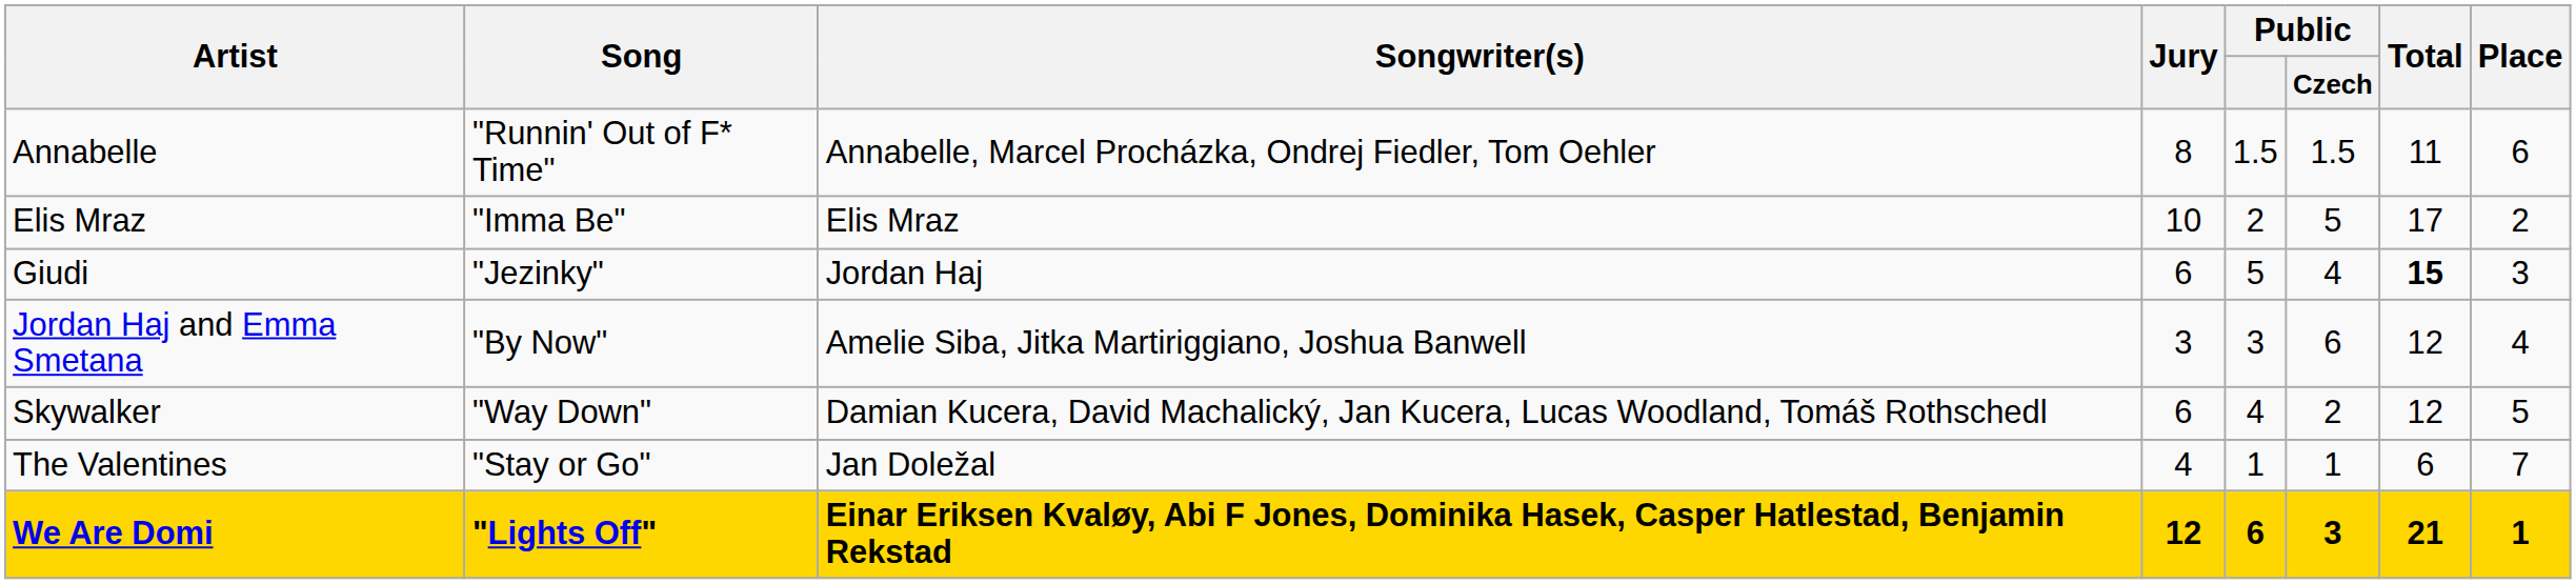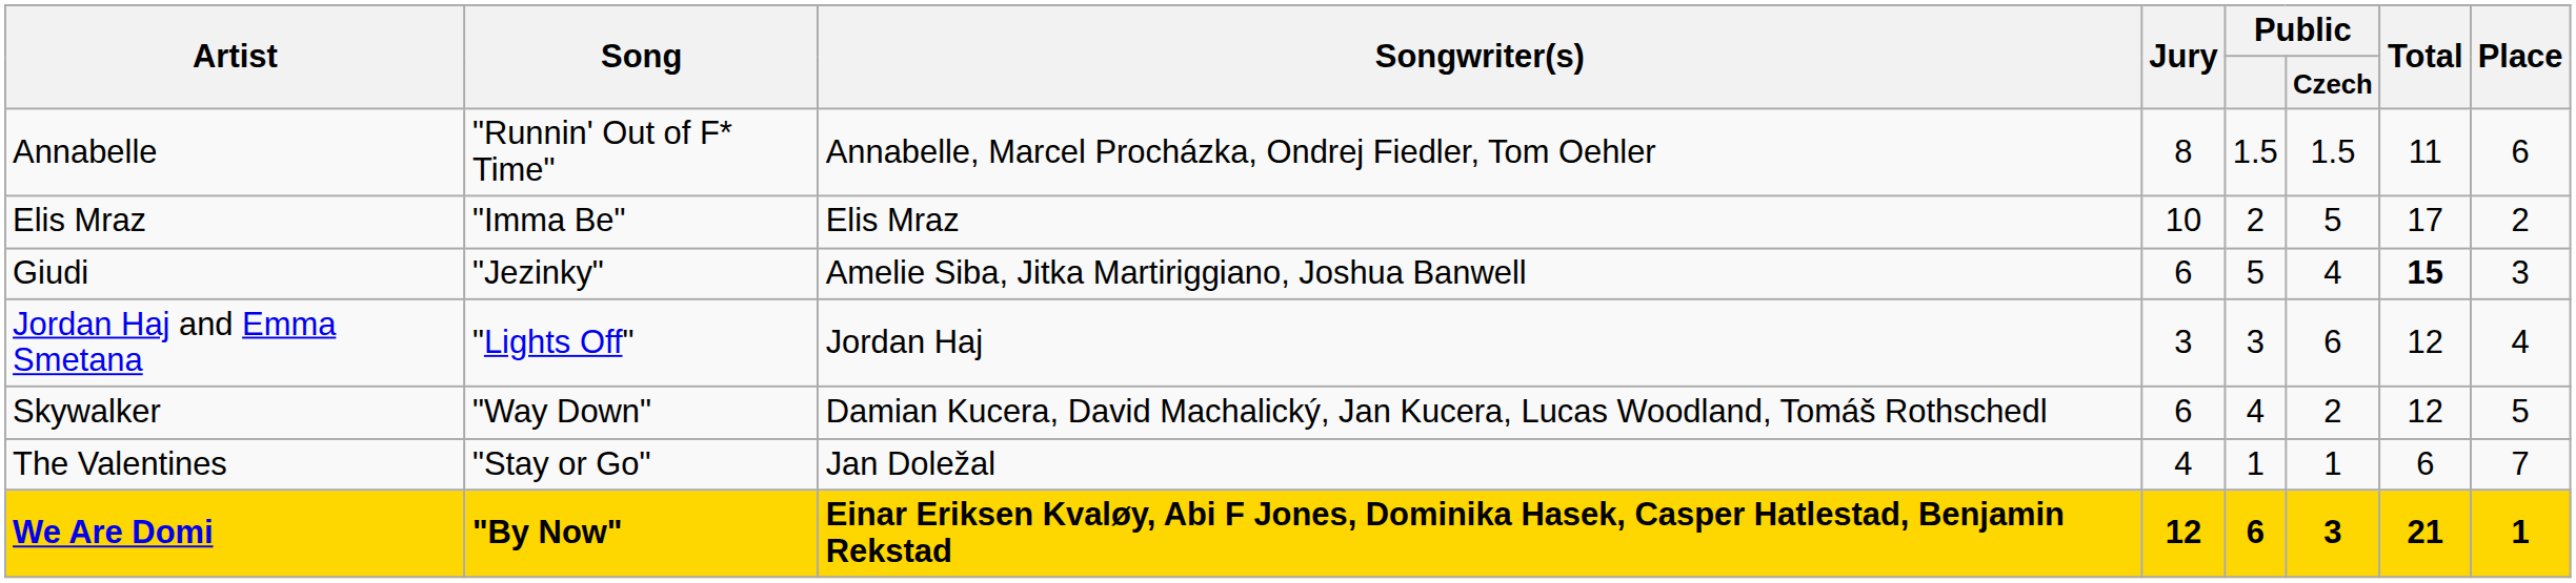 <table class="sortable wikitable" style="margin: 1em auto 1em auto; text-align:center">
 <tr>
 <th scope="col" rowspan="2">Artist</th>
 <th scope="col" rowspan="2">Song</th>
 <th rowspan="2">Songwriter(s)</th>
 <th rowspan="2">Jury</th>
 <th colspan="2">Public</th>
 <th scope="col" rowspan="2">Total</th>
 <th scope="col" rowspan="2">Place</th>
 </tr>
 <tr>
 <th scope="col"><small></small></th>
 <th scope="col"><small>Czech</small></th>
 </tr>
 <tr>
 <td align="left">Annabelle</td>
 <td align="left">"Runnin' Out of F* Time"</td>
 <td align="left">Annabelle, Marcel Procházka, Ondrej Fiedler, Tom Oehler</td>
 <td>8</td>
 <td>1.5</td>
 <td>1.5</td>
 <td>11</td>
 <td>6</td>
 </tr>
 <tr>
 <td align="left">Elis Mraz</td>
 <td align="left">"Imma Be"</td>
 <td align="left">Elis Mraz</td>
 <td>10</td>
 <td>2</td>
 <td>5</td>
 <td>17</td>
 <td>2</td>
 </tr>
 <tr>
 <td align="left">Giudi</td>
 <td align="left">"Jezinky"</td>
-<td align="left">Jordan Haj</td>
+<td align="left">Amelie Siba, Jitka Martiriggiano, Joshua Banwell</td>
 <td>6</td>
 <td>5</td>
 <td>4</td>
 <td><strong>15</strong></td>
 <td>3</td>
 </tr>
 <tr>
 <td align="left"><a href='#'>Jordan Haj</a> and <a href='#'>Emma Smetana</a></td>
-<td align="left">"By Now"</td>
-<td align="left">Amelie Siba, Jitka Martiriggiano, Joshua Banwell</td>
+<td align="left">"<a href='#'>Lights Off</a>"</td>
+<td align="left">Jordan Haj</td>
 <td>3</td>
 <td>3</td>
 <td>6</td>
 <td>12</td>
 <td>4</td>
 </tr>
 <tr>
 <td align="left">Skywalker</td>
 <td align="left">"Way Down"</td>
 <td align="left">Damian Kucera, David Machalický, Jan Kucera, Lucas Woodland, Tomáš Rothschedl</td>
 <td>6</td>
 <td>4</td>
 <td>2</td>
 <td>12</td>
 <td>5</td>
 </tr>
 <tr>
 <td align="left" data-sort-value="Valentines, The">The Valentines</td>
 <td align="left">"Stay or Go"</td>
 <td align="left">Jan Doležal</td>
 <td>4</td>
 <td>1</td>
 <td>1</td>
 <td>6</td>
 <td>7</td>
 </tr>
 <tr style="font-weight:bold; background:gold;">
 <td align="left"><a href='#'>We Are Domi</a></td>
-<td align="left">"<a href='#'>Lights Off</a>"</td>
+<td align="left">"By Now"</td>
 <td align="left">Einar Eriksen Kvaløy, Abi F Jones, Dominika Hasek, Casper Hatlestad, Benjamin Rekstad</td>
 <td>12</td>
 <td>6</td>
 <td>3</td>
 <td>21</td>
 <td>1</td>
 </tr>
 </table>
